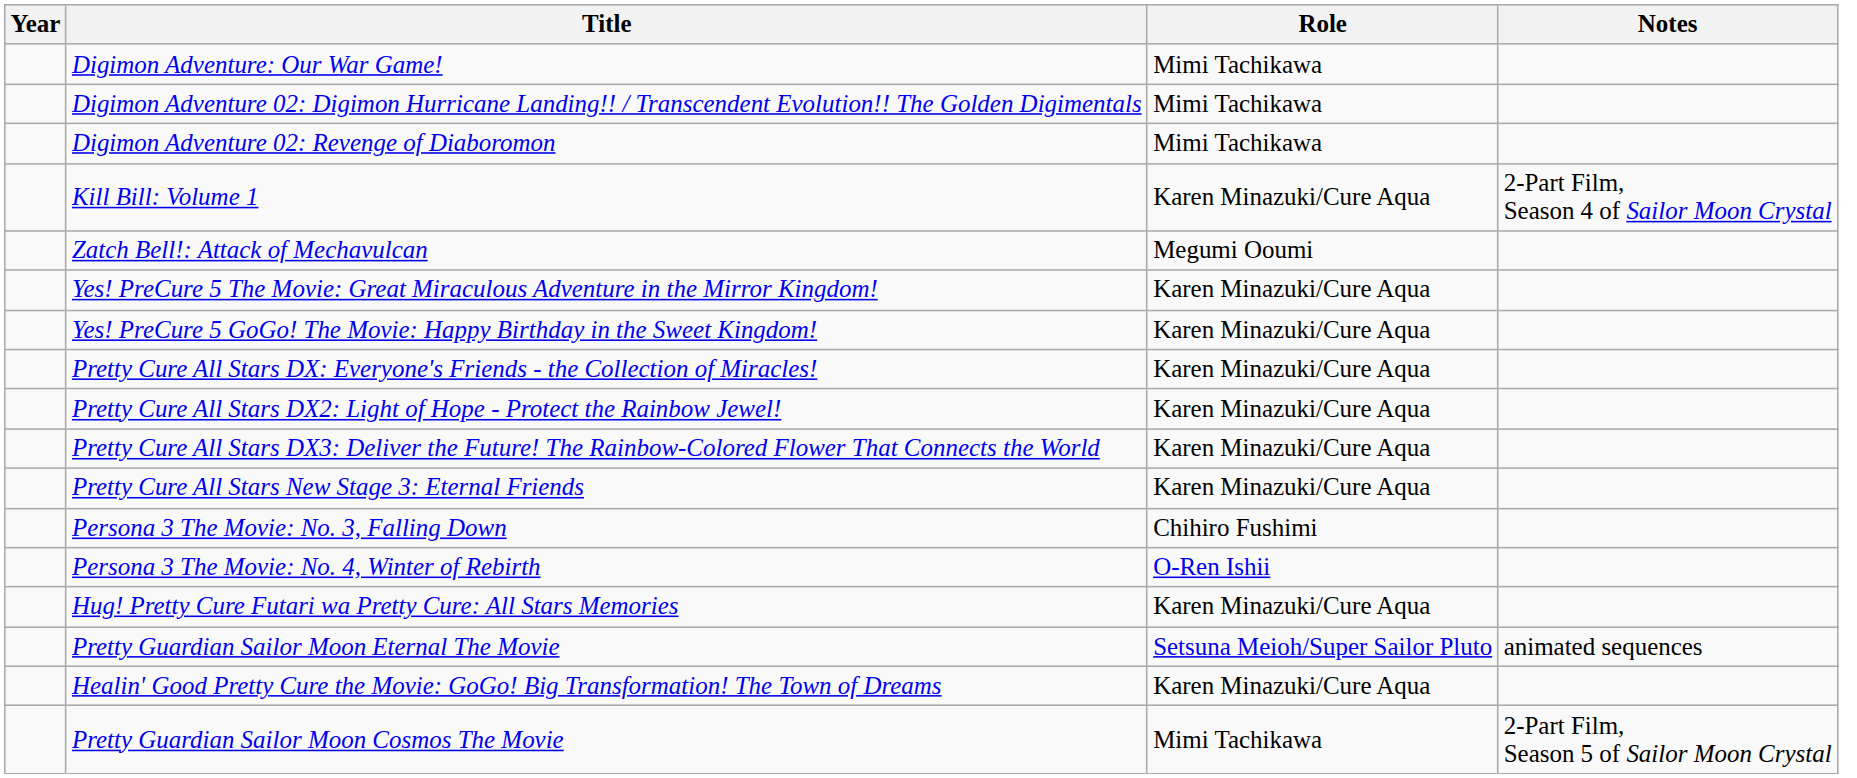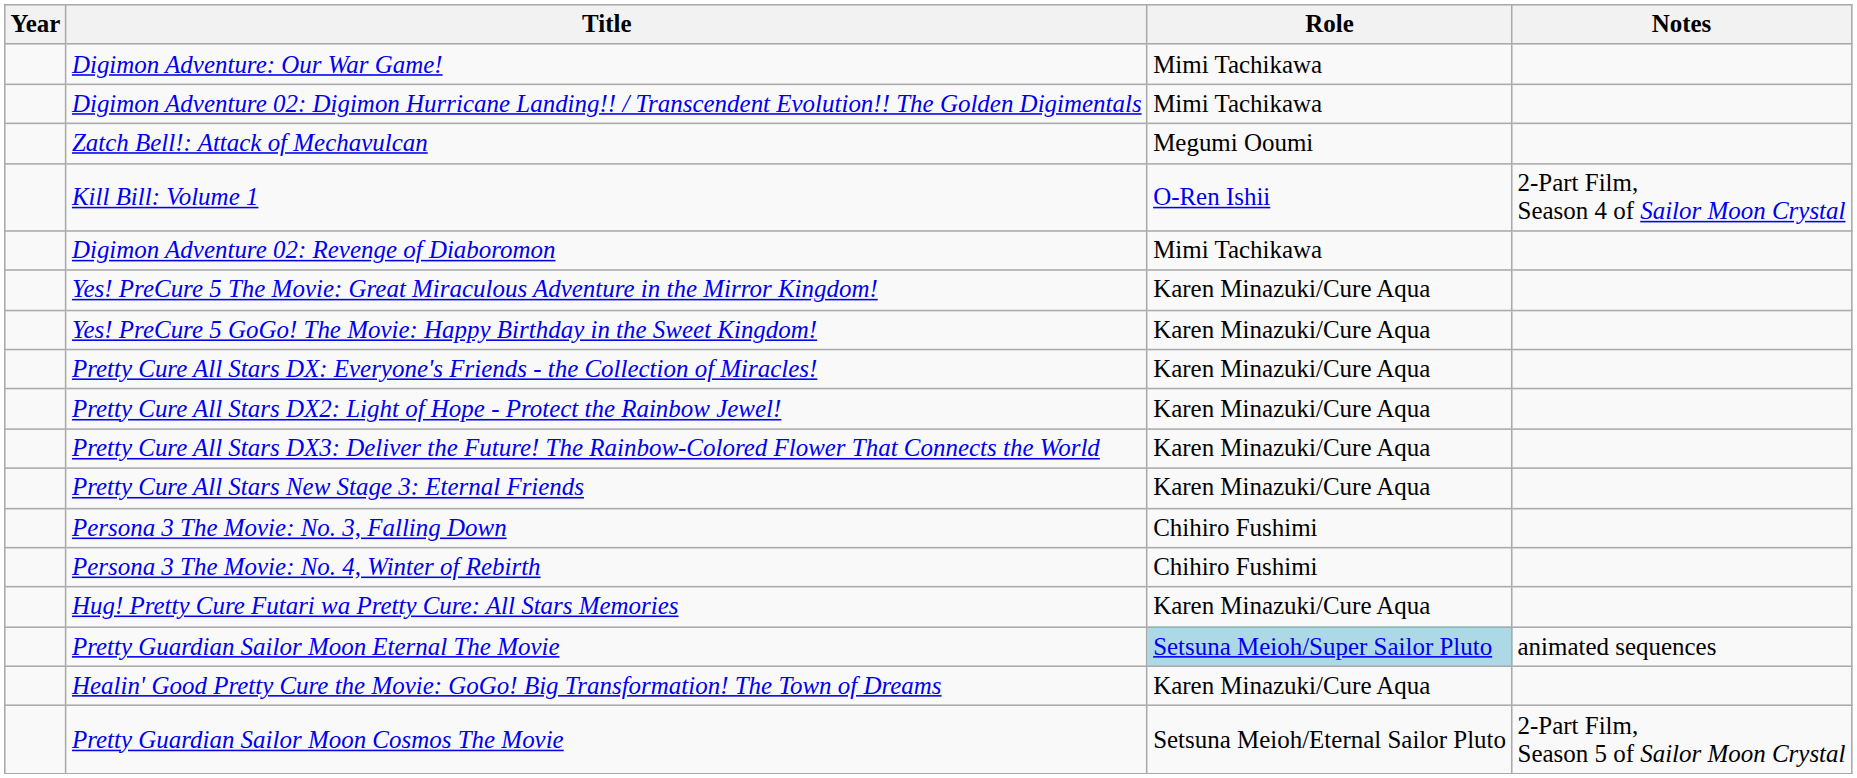 <table class="wikitable sortable plainrowheaders">
 <tr>
 <th>Year</th>
 <th>Title</th>
 <th>Role</th>
 <th>Notes</th>
 </tr>
 <tr>
 <td></td>
 <td><em><a href='#'>Digimon Adventure: Our War Game!</a></em></td>
 <td>Mimi Tachikawa</td>
 <td></td>
 </tr>
 <tr>
 <td></td>
 <td><em><a href='#'>Digimon Adventure 02: Digimon Hurricane Landing!! / Transcendent Evolution!! The Golden Digimentals</a></em></td>
 <td>Mimi Tachikawa</td>
 <td></td>
 </tr>
 <tr>
 <td></td>
-<td><em><a href='#'>Digimon Adventure 02: Revenge of Diaboromon</a></em></td>
-<td>Mimi Tachikawa</td>
+<td><em><a href='#'>Zatch Bell!: Attack of Mechavulcan</a></em></td>
+<td>Megumi Ooumi</td>
 <td></td>
 </tr>
 <tr>
 <td></td>
 <td><em><a href='#'>Kill Bill: Volume 1</a></em></td>
-<td>Karen Minazuki/Cure Aqua</td>
+<td><a href='#'>O-Ren Ishii</a></td>
 <td>2-Part Film,<br>Season 4 of <em><a href='#'>Sailor Moon Crystal</a></em> </td>
 </tr>
 <tr>
 <td></td>
-<td><em><a href='#'>Zatch Bell!: Attack of Mechavulcan</a></em></td>
-<td>Megumi Ooumi</td>
+<td><em><a href='#'>Digimon Adventure 02: Revenge of Diaboromon</a></em></td>
+<td>Mimi Tachikawa</td>
 <td></td>
 </tr>
 <tr>
 <td></td>
 <td><em><a href='#'>Yes! PreCure 5 The Movie: Great Miraculous Adventure in the Mirror Kingdom!</a></em></td>
 <td>Karen Minazuki/Cure Aqua</td>
 <td></td>
 </tr>
 <tr>
 <td></td>
 <td><em><a href='#'>Yes! PreCure 5 GoGo! The Movie: Happy Birthday in the Sweet Kingdom!</a></em></td>
 <td>Karen Minazuki/Cure Aqua</td>
 <td></td>
 </tr>
 <tr>
 <td></td>
 <td><em><a href='#'>Pretty Cure All Stars DX: Everyone's Friends - the Collection of Miracles!</a></em></td>
 <td>Karen Minazuki/Cure Aqua</td>
 <td></td>
 </tr>
 <tr>
 <td></td>
 <td><em><a href='#'>Pretty Cure All Stars DX2: Light of Hope - Protect the Rainbow Jewel!</a></em></td>
 <td>Karen Minazuki/Cure Aqua</td>
 <td></td>
 </tr>
 <tr>
 <td></td>
 <td><em><a href='#'>Pretty Cure All Stars DX3: Deliver the Future! The Rainbow-Colored Flower That Connects the World</a></em></td>
 <td>Karen Minazuki/Cure Aqua</td>
 <td></td>
 </tr>
 <tr>
 <td></td>
 <td><em><a href='#'>Pretty Cure All Stars New Stage 3: Eternal Friends</a></em></td>
 <td>Karen Minazuki/Cure Aqua</td>
 <td></td>
 </tr>
 <tr>
 <td></td>
 <td><em><a href='#'>Persona 3 The Movie: No. 3, Falling Down</a></em></td>
 <td>Chihiro Fushimi</td>
 <td></td>
 </tr>
 <tr>
 <td></td>
 <td><em><a href='#'>Persona 3 The Movie: No. 4, Winter of Rebirth</a></em></td>
-<td><a href='#'>O-Ren Ishii</a></td>
+<td>Chihiro Fushimi</td>
 <td></td>
 </tr>
 <tr>
 <td></td>
 <td><em><a href='#'>Hug! Pretty Cure Futari wa Pretty Cure: All Stars Memories</a></em></td>
 <td>Karen Minazuki/Cure Aqua</td>
 <td></td>
 </tr>
 <tr>
 <td></td>
 <td><em><a href='#'>Pretty Guardian Sailor Moon Eternal The Movie</a></em></td>
-<td><a href='#'>Setsuna Meioh/Super Sailor Pluto</a></td>
+<td style="background: lightblue;"><a href='#'>Setsuna Meioh/Super Sailor Pluto</a></td>
 <td>animated sequences</td>
 </tr>
 <tr>
 <td></td>
 <td><em><a href='#'>Healin' Good Pretty Cure the Movie: GoGo! Big Transformation! The Town of Dreams</a></em></td>
 <td>Karen Minazuki/Cure Aqua</td>
 <td></td>
 </tr>
 <tr>
 <td></td>
 <td><em><a href='#'>Pretty Guardian Sailor Moon Cosmos The Movie</a></em></td>
-<td>Mimi Tachikawa</td>
+<td>Setsuna Meioh/Eternal Sailor Pluto</td>
 <td>2-Part Film,<br>Season 5 of <em>Sailor Moon Crystal</em> </td>
 </tr>
 <tr>
 </tr>
 </table>
